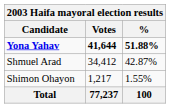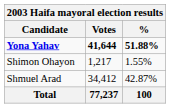 <table class="wikitable sortable">
 <tr>
 <th colspan="3"><strong>2003 Haifa mayoral election results</strong></th>
 </tr>
 <tr>
 <th>Candidate</th>
 <th>Votes</th>
 <th>%</th>
 </tr>
 <tr>
 <td><strong><a href='#'>Yona Yahav</a></strong></td>
 <td><strong>41,644</strong></td>
 <td><strong>51.88%</strong></td>
 </tr>
 <tr>
+<td>Shimon Ohayon</td>
+<td>1,217</td>
+<td>1.55%</td>
+</tr>
+<tr>
 <td>Shmuel Arad</td>
 <td>34,412</td>
 <td>42.87%</td>
-</tr>
-<tr>
-<td>Shimon Ohayon</td>
-<td>1,217</td>
-<td>1.55%</td>
 </tr>
 <tr>
 <th>Total</th>
 <th>77,237</th>
 <th>100</th>
 </tr>
 </table>
